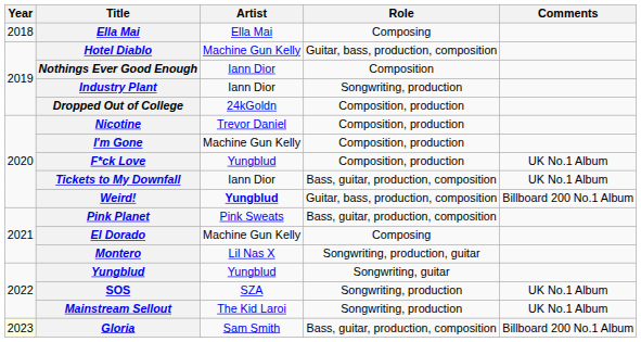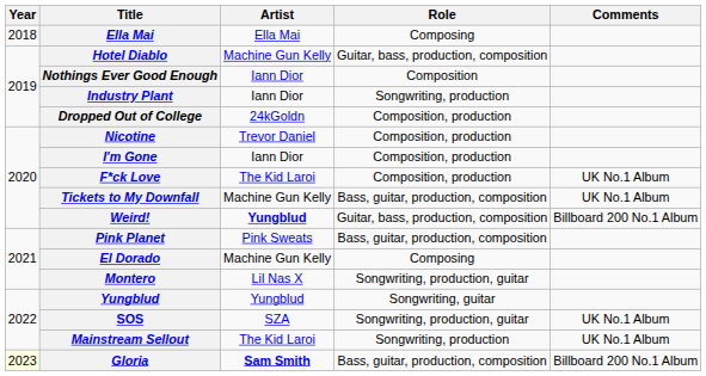 <table class="wikitable plainrowheaders" style="text-align:center;">
 <tr>
 <th>Year</th>
 <th>Title</th>
 <th>Artist</th>
 <th>Role</th>
 <th>Comments</th>
 </tr>
 <tr>
 <td>2018</td>
 <th scope="row"><em><a href='#'>Ella Mai</a></em></th>
 <td><a href='#'>Ella Mai</a></td>
 <td>Composing</td>
 <td></td>
 </tr>
 <tr>
 <td rowspan="4">2019</td>
 <th scope="row"><em><a href='#'>Hotel Diablo</a></em></th>
 <td><a href='#'>Machine Gun Kelly</a></td>
 <td>Guitar, bass, production, composition</td>
 <td></td>
 </tr>
 <tr>
 <th scope="row"><em>Nothings Ever Good Enough</em></th>
 <td><a href='#'>Iann Dior</a></td>
 <td>Composition</td>
 <td></td>
 </tr>
 <tr>
 <th scope="row"><em><a href='#'>Industry Plant</a></em></th>
 <td>Iann Dior</td>
 <td>Songwriting, production</td>
 <td></td>
 </tr>
 <tr>
 <th scope="row"><em>Dropped Out of College</em></th>
 <td><a href='#'>24kGoldn</a></td>
 <td>Composition, production</td>
 <td></td>
 </tr>
 <tr>
 <td rowspan="5">2020</td>
 <th scope="row"><em><a href='#'>Nicotine</a></em></th>
 <td><a href='#'>Trevor Daniel</a></td>
 <td>Composition, production</td>
 <td></td>
 </tr>
 <tr>
 <th scope="row"><em><a href='#'>I'm Gone</a></em></th>
-<td>Machine Gun Kelly</td>
+<td>Iann Dior</td>
 <td>Composition, production</td>
 <td></td>
 </tr>
 <tr>
 <th scope="row"><em><a href='#'>F*ck Love</a></em></th>
-<td><a href='#'>Yungblud</a></td>
+<td><a href='#'>The Kid Laroi</a></td>
 <td>Composition, production</td>
 <td>UK No.1 Album</td>
 </tr>
 <tr>
 <th scope="row"><em><a href='#'>Tickets to My Downfall</a></em></th>
-<td>Iann Dior</td>
+<td>Machine Gun Kelly</td>
 <td>Bass, guitar, production, composition</td>
 <td>UK No.1 Album</td>
 </tr>
 <tr>
 <th scope="row"><em><a href='#'>Weird!</a></em></th>
 <td><strong><a href='#'>Yungblud</a></strong></td>
 <td>Guitar, bass, production, composition</td>
 <td>Billboard 200 No.1 Album</td>
 </tr>
 <tr>
 <td rowspan="3">2021</td>
 <th scope="row"><em><a href='#'>Pink Planet</a></em></th>
 <td><a href='#'>Pink Sweats</a></td>
 <td>Bass, guitar, production, composition</td>
 <td></td>
 </tr>
 <tr>
 <th scope="row"><em><a href='#'>El Dorado</a></em></th>
 <td>Machine Gun Kelly</td>
 <td>Composing</td>
 <td></td>
 </tr>
 <tr>
 <th scope="row"><em><a href='#'>Montero</a></em></th>
 <td><a href='#'>Lil Nas X</a></td>
 <td>Songwriting, production, guitar</td>
 <td></td>
 </tr>
 <tr>
 <td rowspan="3">2022</td>
 <th scope="row"><em><a href='#'>Yungblud</a></em></th>
 <td><a href='#'>Yungblud</a></td>
 <td>Songwriting, guitar</td>
 <td></td>
 </tr>
 <tr>
 <th scope="row"><em><a href='#'></em>SOS<em></a></em></th>
 <td><a href='#'>SZA</a></td>
-<td>Songwriting, production</td>
+<td>Songwriting, production, guitar</td>
 <td>UK No.1 Album</td>
 </tr>
 <tr>
 <th scope="row"><em><a href='#'>Mainstream Sellout</a></em></th>
 <td><a href='#'>The Kid Laroi</a></td>
 <td>Songwriting, production</td>
 <td>UK No.1 Album</td>
 </tr>
 <tr>
 <td style="background: lightyellow;">2023</td>
 <th scope="row"><em><a href='#'>Gloria</a></em></th>
-<td><a href='#'>Sam Smith</a></td>
+<td><strong><a href='#'>Sam Smith</a></strong></td>
 <td>Bass, guitar, production, composition</td>
 <td>Billboard 200 No.1 Album</td>
 </tr>
 </table>
